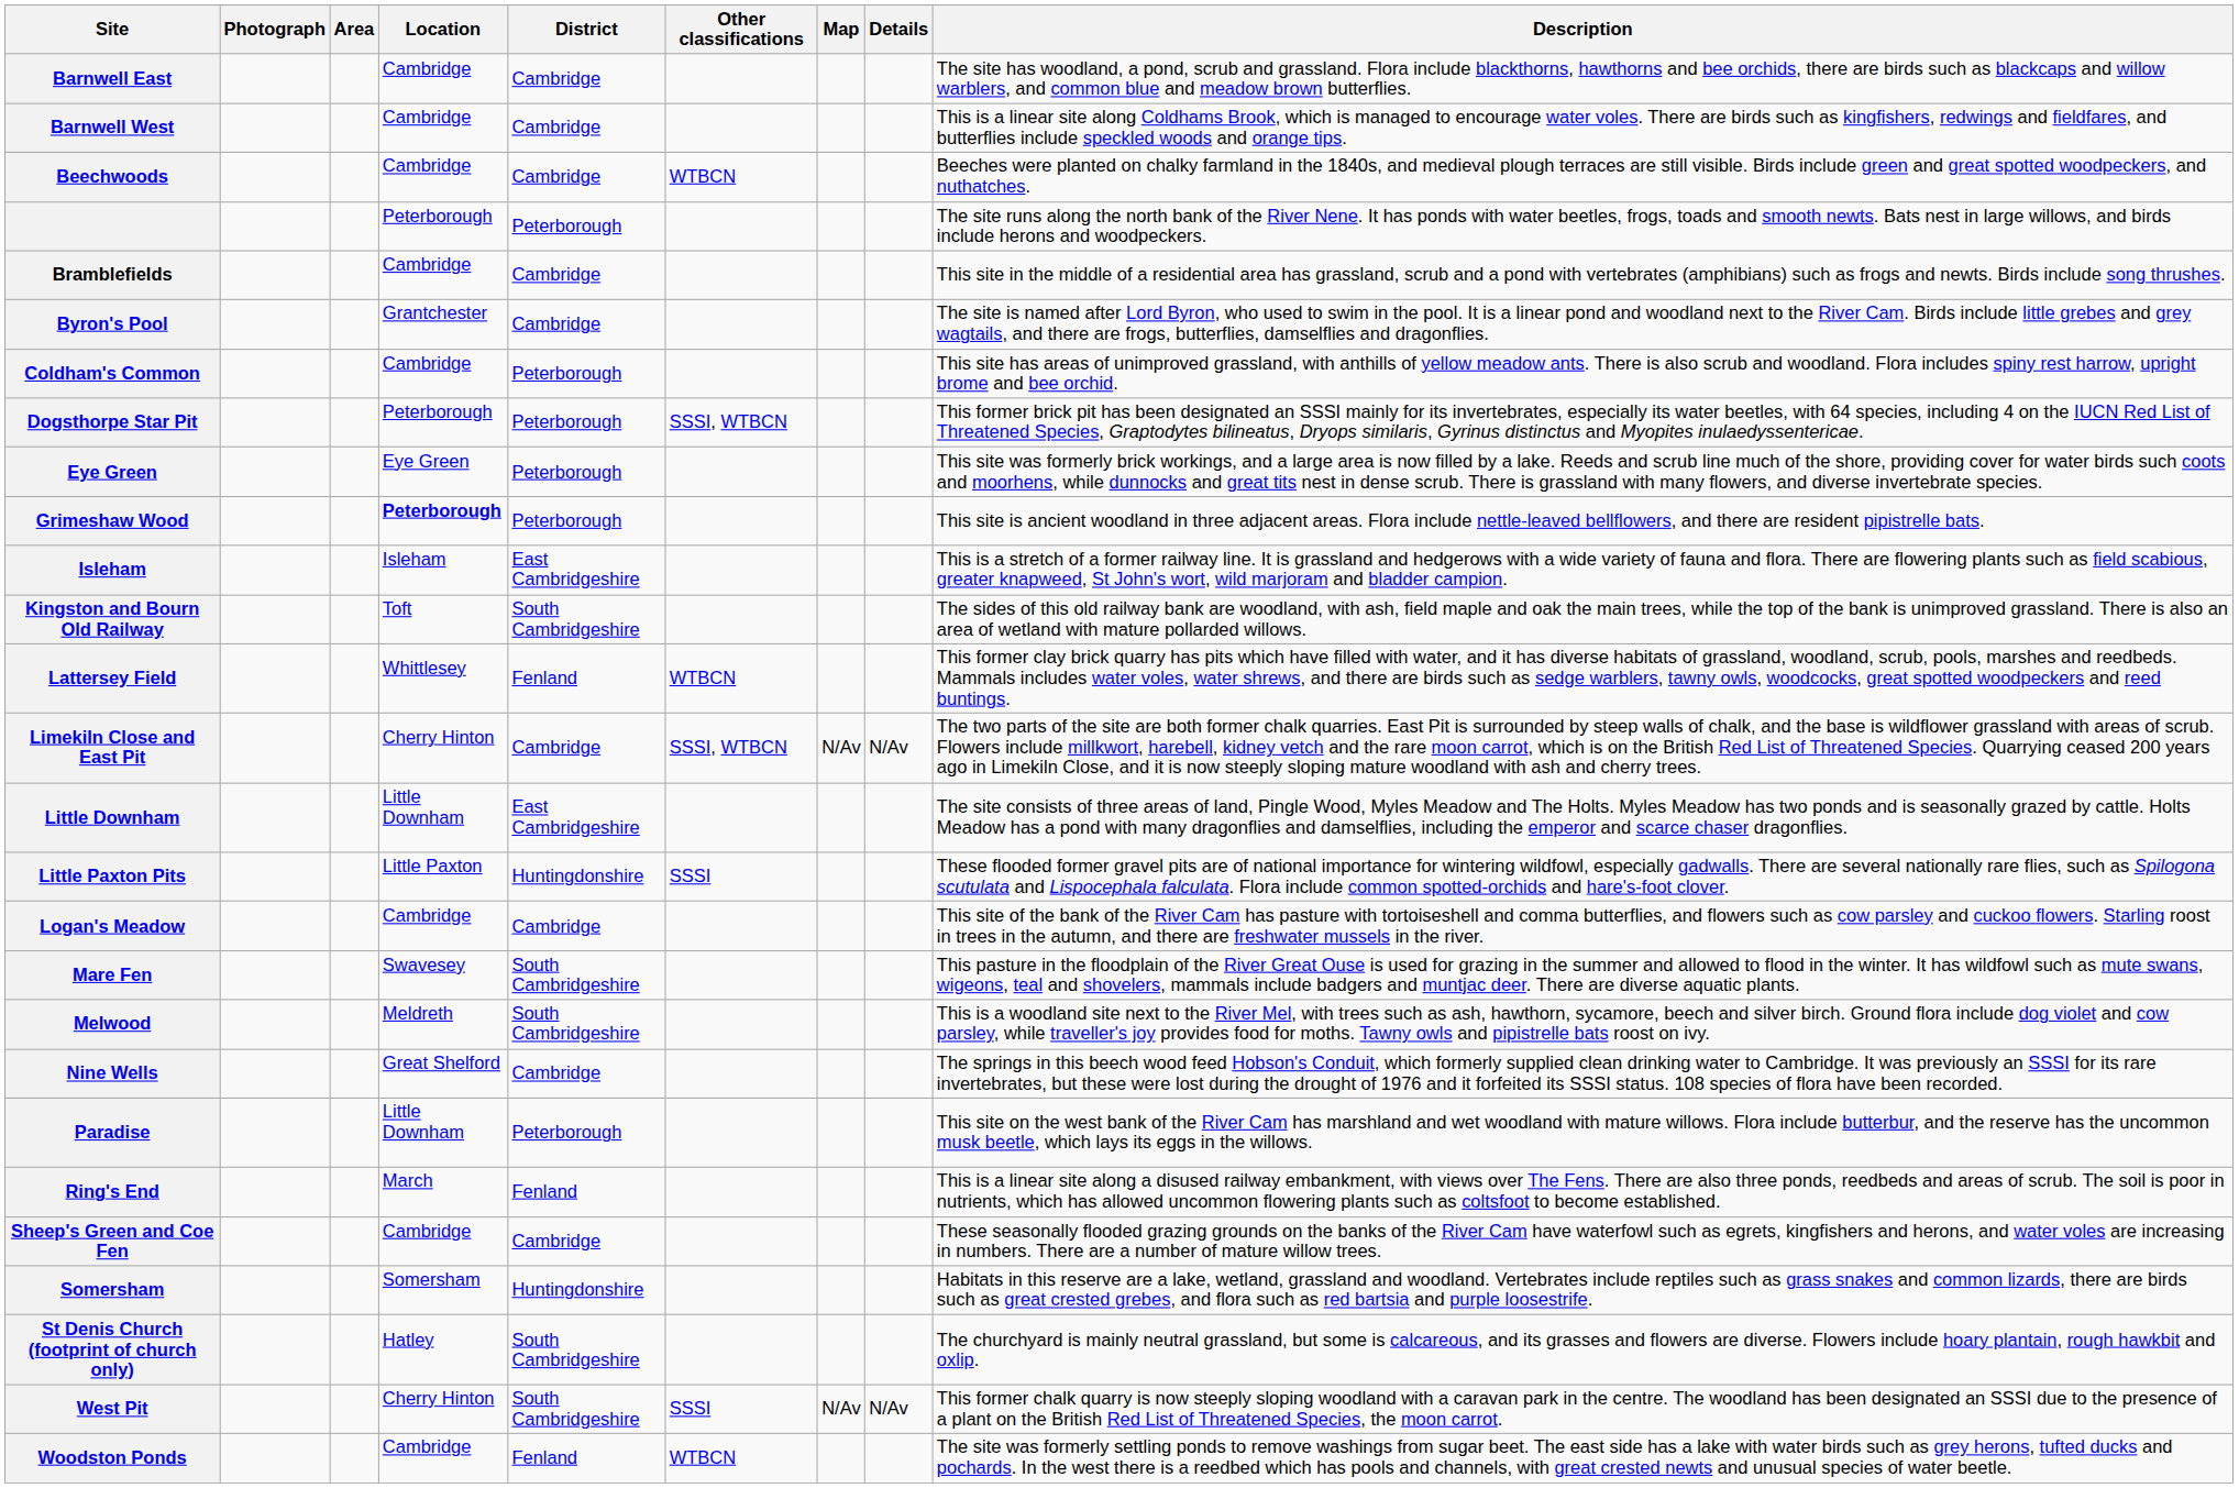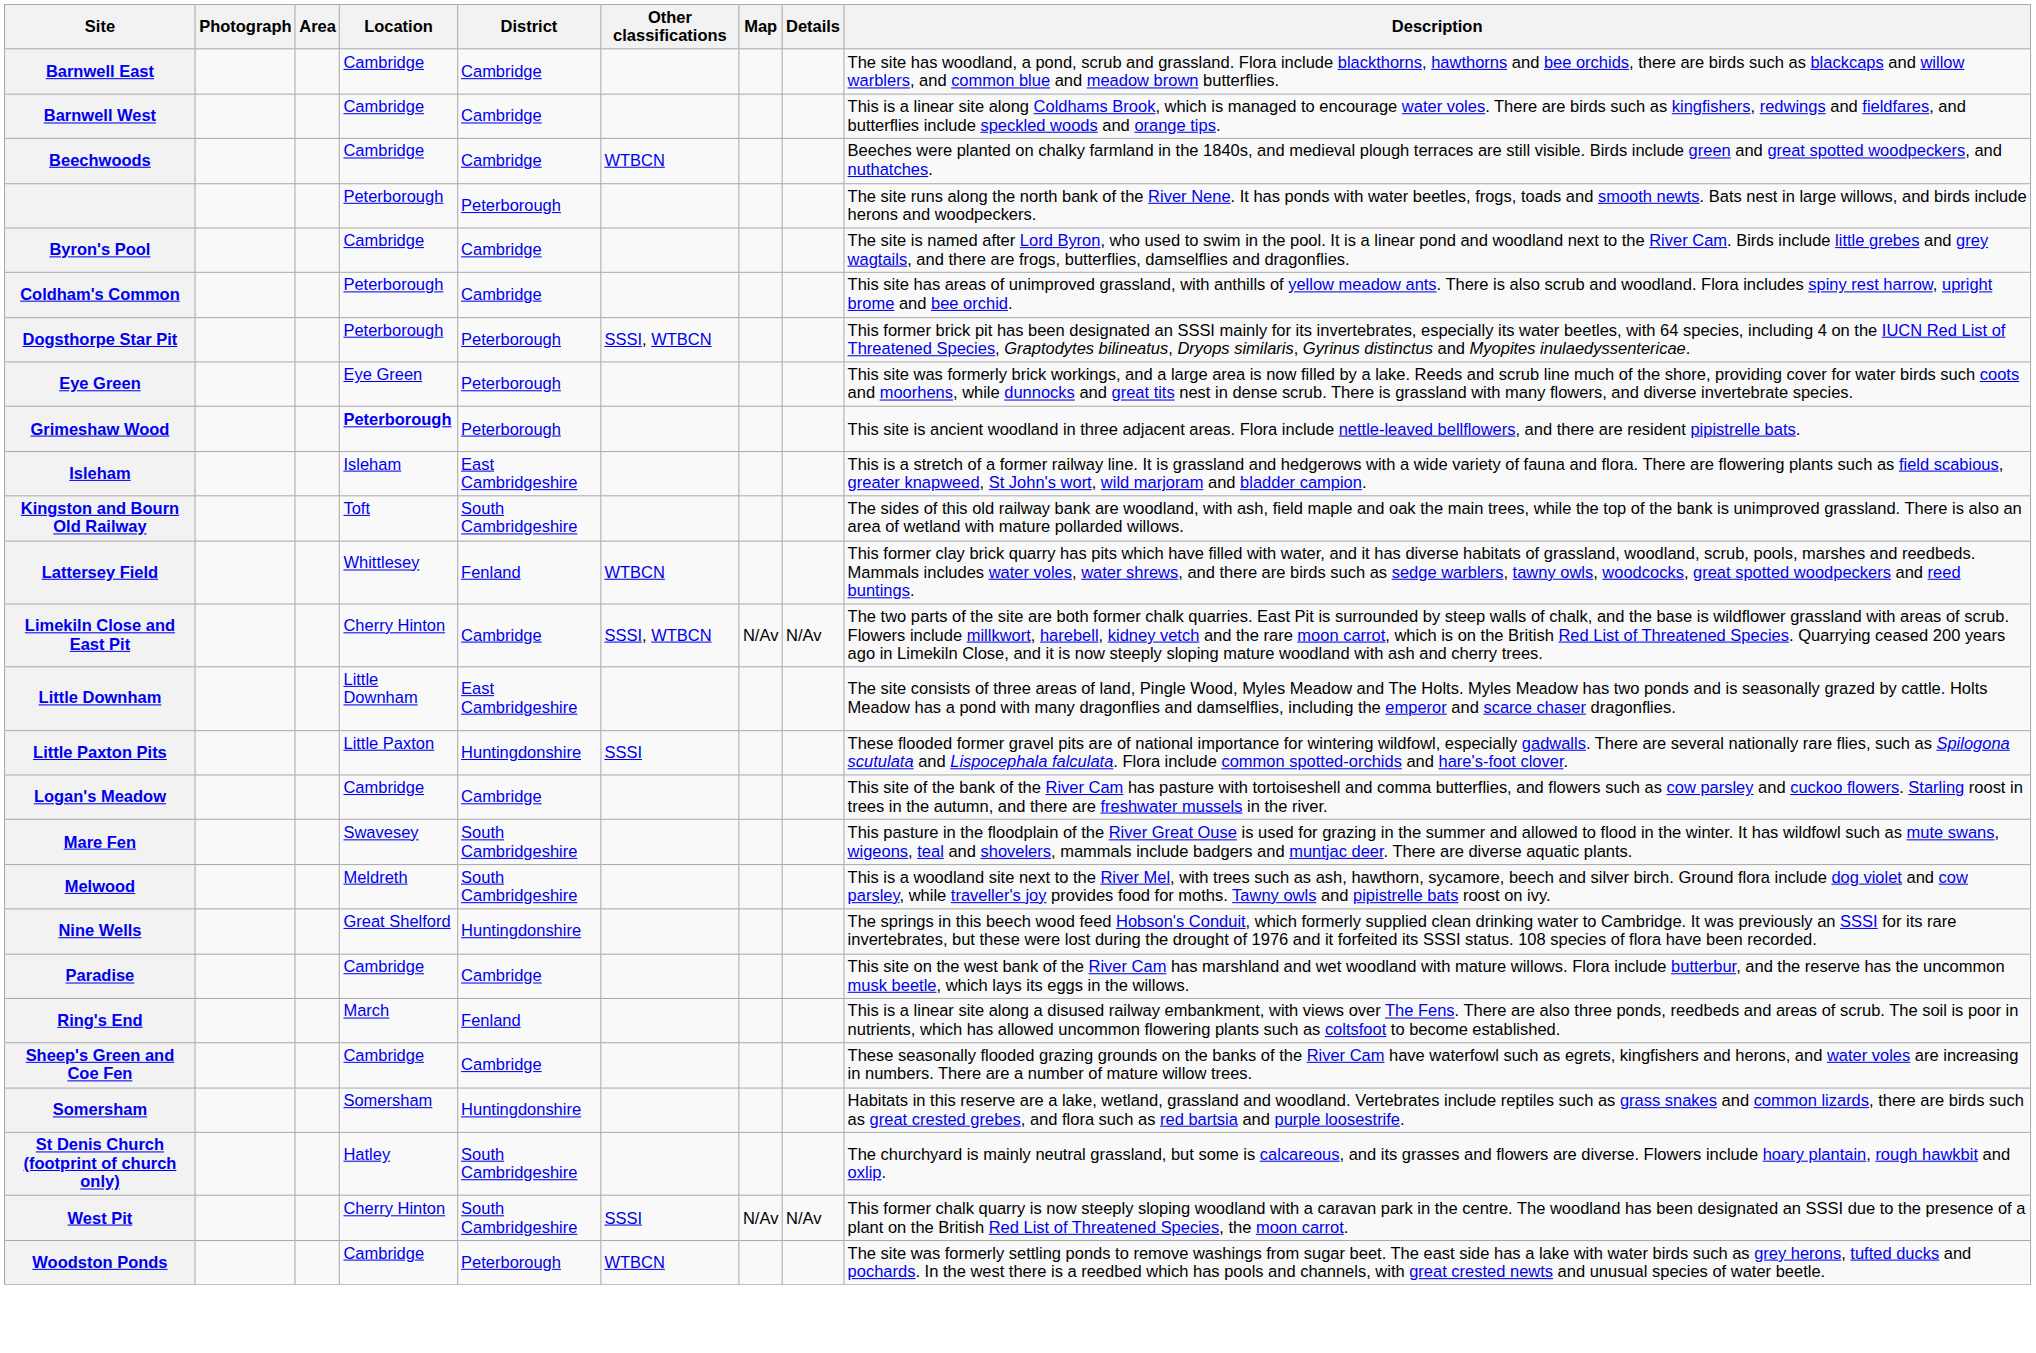 <table class="wikitable sortable plainrowheaders">
 <tr>
 <th scope="col">Site</th>
 <th scope="col" class="unsortable">Photograph</th>
 <th scope="col" data-sort-type="number">Area</th>
 <th scope="col">Location</th>
 <th scope="col">District</th>
 <th scope="col">Other classifications</th>
 <th scope="col" class="unsortable">Map</th>
 <th scope="col" class="unsortable">Details</th>
 <th scope="col" class="unsortable">Description</th>
 </tr>
 <tr>
 <th scope="row"><a href='#'>Barnwell East</a></th>
 <td></td>
 <td></td>
 <td><a href='#'>Cambridge</a><br> <br> </td>
 <td><a href='#'>Cambridge</a></td>
 <td></td>
 <td></td>
 <td></td>
 <td>The site has woodland, a pond, scrub and grassland. Flora include <a href='#'>blackthorns</a>, <a href='#'>hawthorns</a> and <a href='#'>bee orchids</a>, there are birds such as <a href='#'>blackcaps</a> and <a href='#'>willow warblers</a>, and <a href='#'>common blue</a> and <a href='#'>meadow brown</a> butterflies.</td>
 </tr>
 <tr>
 <th scope="row"><a href='#'>Barnwell West</a></th>
 <td></td>
 <td></td>
 <td><a href='#'>Cambridge</a><br> <br> </td>
 <td><a href='#'>Cambridge</a></td>
 <td></td>
 <td></td>
 <td> </td>
 <td>This is a linear site along <a href='#'>Coldhams Brook</a>, which is managed to encourage <a href='#'>water voles</a>. There are birds such as  <a href='#'>kingfishers</a>, <a href='#'>redwings</a> and <a href='#'>fieldfares</a>, and butterflies include <a href='#'>speckled woods</a> and <a href='#'>orange tips</a>.</td>
 </tr>
 <tr>
 <th scope="row"><a href='#'>Beechwoods</a></th>
 <td></td>
 <td></td>
 <td><a href='#'>Cambridge</a><br> <br> </td>
 <td><a href='#'>Cambridge</a></td>
 <td><a href='#'>WTBCN</a></td>
 <td></td>
 <td></td>
 <td>Beeches were planted on chalky farmland in the 1840s, and medieval plough terraces are still visible. Birds include <a href='#'>green</a> and <a href='#'>great spotted woodpeckers</a>, and <a href='#'>nuthatches</a>.</td>
 </tr>
 <tr>
 <th scope="row"></th>
 <td></td>
 <td></td>
 <td><a href='#'>Peterborough</a><br> <br> </td>
 <td><a href='#'>Peterborough</a></td>
 <td></td>
 <td></td>
 <td></td>
 <td>The site runs along the north bank of the <a href='#'>River Nene</a>. It has ponds with water beetles, frogs, toads and <a href='#'>smooth newts</a>. Bats nest in large willows, and birds include herons and woodpeckers.</td>
 </tr>
 <tr>
-<th scope="row">Bramblefields</th>
+<th scope="row"><a href='#'>Byron's Pool</a></th>
 <td></td>
 <td></td>
 <td><a href='#'>Cambridge</a><br> <br> </td>
-<td><a href='#'>Cambridge</a></td>
-<td></td>
-<td></td>
-<td> </td>
-<td>This site in the middle of a residential area has grassland, scrub and a pond with vertebrates (amphibians) such as frogs and newts. Birds include <a href='#'>song thrushes</a>.</td>
-</tr>
-<tr>
-<th scope="row"><a href='#'>Byron's Pool</a></th>
-<td></td>
-<td></td>
-<td><a href='#'>Grantchester</a><br> <br> </td>
 <td><a href='#'>Cambridge</a></td>
 <td></td>
 <td></td>
 <td> </td>
 <td>The site is named after <a href='#'>Lord Byron</a>, who used to swim in the pool. It is a linear pond and woodland next to the <a href='#'>River Cam</a>. Birds include <a href='#'>little grebes</a> and <a href='#'>grey wagtails</a>, and there are frogs, butterflies, damselflies and dragonflies.</td>
 </tr>
 <tr>
 <th scope="row"><a href='#'>Coldham's Common</a></th>
 <td></td>
 <td></td>
-<td><a href='#'>Cambridge</a><br> <br> </td>
-<td><a href='#'>Peterborough</a></td>
+<td><a href='#'>Peterborough</a><br> <br> </td>
+<td><a href='#'>Cambridge</a></td>
 <td></td>
 <td></td>
 <td> </td>
 <td>This site has areas of unimproved grassland, with anthills of <a href='#'>yellow meadow ants</a>. There is also scrub and woodland. Flora includes <a href='#'>spiny rest harrow</a>, <a href='#'>upright brome</a> and <a href='#'>bee orchid</a>.</td>
 </tr>
 <tr>
 <th scope="row"><a href='#'>Dogsthorpe Star Pit</a></th>
 <td></td>
 <td></td>
 <td><a href='#'>Peterborough</a><br> <br> </td>
 <td><a href='#'>Peterborough</a></td>
 <td><a href='#'>SSSI</a>, <a href='#'>WTBCN</a></td>
 <td></td>
 <td> </td>
 <td>This former brick pit has been designated an SSSI mainly for its invertebrates, especially its water beetles, with 64 species, including 4 on the <a href='#'>IUCN Red List of Threatened Species</a>, <em>Graptodytes bilineatus</em>, <em>Dryops similaris</em>, <em>Gyrinus distinctus</em> and <em>Myopites inulaedyssentericae</em>.</td>
 </tr>
 <tr>
 <th scope="row"><a href='#'>Eye Green</a></th>
 <td></td>
 <td></td>
 <td><a href='#'>Eye Green</a><br> <br> </td>
 <td><a href='#'>Peterborough</a></td>
 <td></td>
 <td></td>
 <td></td>
 <td>This site was formerly brick workings, and a large area is now filled by a lake. Reeds and scrub line much of the shore, providing cover for water birds such <a href='#'>coots</a> and <a href='#'>moorhens</a>, while <a href='#'>dunnocks</a> and <a href='#'>great tits</a> nest in dense scrub. There is grassland with many flowers, and diverse invertebrate species.</td>
 </tr>
 <tr>
 <th scope="row"><a href='#'>Grimeshaw Wood</a></th>
 <td></td>
 <td></td>
 <td><strong><a href='#'>Peterborough</a><br> <br> </strong></td>
 <td><a href='#'>Peterborough</a></td>
 <td></td>
 <td></td>
 <td></td>
 <td>This site is ancient woodland in three adjacent areas. Flora include <a href='#'>nettle-leaved bellflowers</a>, and there are resident <a href='#'>pipistrelle bats</a>.</td>
 </tr>
 <tr>
 <th scope="row"><a href='#'>Isleham</a></th>
 <td></td>
 <td></td>
 <td><a href='#'>Isleham</a><br> <br> </td>
 <td><a href='#'>East Cambridgeshire</a></td>
 <td></td>
 <td></td>
 <td></td>
 <td>This is a stretch of a former railway line. It is grassland and hedgerows with a wide variety of fauna and flora. There are flowering plants such as <a href='#'>field scabious</a>, <a href='#'>greater knapweed</a>, <a href='#'>St John's wort</a>, <a href='#'>wild marjoram</a> and <a href='#'>bladder campion</a>.</td>
 </tr>
 <tr>
 <th scope="row"><a href='#'>Kingston and Bourn Old Railway</a></th>
 <td></td>
 <td></td>
 <td><a href='#'>Toft</a><br> <br> </td>
 <td><a href='#'>South Cambridgeshire</a></td>
 <td></td>
 <td></td>
 <td></td>
 <td>The sides of this old railway bank are woodland, with ash, field maple and oak the main trees, while the top of the bank is unimproved grassland. There is also an area of wetland with mature pollarded willows.</td>
 </tr>
 <tr>
 <th scope="row"><a href='#'>Lattersey Field</a></th>
 <td></td>
 <td></td>
 <td><a href='#'>Whittlesey</a><br> <br> </td>
 <td><a href='#'>Fenland</a></td>
 <td><a href='#'>WTBCN</a></td>
 <td></td>
 <td></td>
 <td>This former clay brick quarry has pits which have filled with water, and it has diverse habitats of grassland, woodland, scrub, pools, marshes and reedbeds. Mammals includes <a href='#'>water voles</a>, <a href='#'>water shrews</a>, and there are birds such as <a href='#'>sedge warblers</a>, <a href='#'>tawny owls</a>, <a href='#'>woodcocks</a>, <a href='#'>great spotted woodpeckers</a> and <a href='#'>reed buntings</a>.</td>
 </tr>
 <tr>
 <th scope="row"><a href='#'>Limekiln Close and East Pit</a></th>
 <td></td>
 <td></td>
 <td><a href='#'>Cherry Hinton</a><br> <br> </td>
 <td><a href='#'>Cambridge</a></td>
 <td><a href='#'>SSSI</a>, <a href='#'>WTBCN</a></td>
 <td>N/Av</td>
 <td>N/Av</td>
 <td>The two parts of the site are both former chalk quarries. East Pit is surrounded by steep walls of chalk, and the base is wildflower grassland with areas of scrub. Flowers include <a href='#'>millkwort</a>, <a href='#'>harebell</a>, <a href='#'>kidney vetch</a> and the rare <a href='#'>moon carrot</a>, which is on the British <a href='#'>Red List of Threatened Species</a>. Quarrying ceased 200 years ago in Limekiln Close, and it is now steeply sloping mature woodland with ash and cherry trees.</td>
 </tr>
 <tr>
 <th scope="row"><a href='#'>Little Downham</a></th>
 <td></td>
 <td></td>
 <td><a href='#'>Little Downham</a><br> <br> </td>
 <td><a href='#'>East Cambridgeshire</a></td>
 <td></td>
 <td></td>
 <td></td>
 <td>The site consists of three areas of land, Pingle Wood, Myles Meadow and The Holts. Myles Meadow has two ponds and is seasonally grazed by cattle. Holts Meadow has a pond with many dragonflies and damselflies, including the <a href='#'>emperor</a> and <a href='#'>scarce chaser</a> dragonflies.</td>
 </tr>
 <tr>
 <th scope="row"><a href='#'>Little Paxton Pits</a></th>
 <td></td>
 <td></td>
 <td><a href='#'>Little Paxton</a><br> <br> </td>
 <td><a href='#'>Huntingdonshire</a></td>
 <td><a href='#'>SSSI</a></td>
 <td></td>
 <td> </td>
 <td>These flooded former gravel pits are of national importance for wintering wildfowl, especially <a href='#'>gadwalls</a>. There are several nationally rare flies, such as <em><a href='#'>Spilogona scutulata</a></em> and <em><a href='#'>Lispocephala falculata</a></em>. Flora include <a href='#'>common spotted-orchids</a> and <a href='#'>hare's-foot clover</a>.</td>
 </tr>
 <tr>
 <th scope="row"><a href='#'>Logan's Meadow</a></th>
 <td></td>
 <td></td>
 <td><a href='#'>Cambridge</a><br> <br> </td>
 <td><a href='#'>Cambridge</a></td>
 <td></td>
 <td></td>
 <td></td>
 <td>This site of the bank of the <a href='#'>River Cam</a> has pasture with tortoiseshell and comma butterflies, and flowers such as <a href='#'>cow parsley</a> and <a href='#'>cuckoo flowers</a>. <a href='#'>Starling</a> roost in trees in the autumn, and there are <a href='#'>freshwater mussels</a> in the river.</td>
 </tr>
 <tr>
 <th scope="row"><a href='#'>Mare Fen</a></th>
 <td></td>
 <td></td>
 <td><a href='#'>Swavesey</a><br> <br> </td>
 <td><a href='#'>South Cambridgeshire</a></td>
 <td></td>
 <td></td>
 <td></td>
 <td>This pasture in the floodplain of the <a href='#'>River Great Ouse</a> is used for grazing in the summer and allowed to flood in the winter. It has wildfowl such as <a href='#'>mute swans</a>, <a href='#'>wigeons</a>, <a href='#'>teal</a> and <a href='#'>shovelers</a>, mammals include badgers and <a href='#'>muntjac deer</a>. There are diverse aquatic plants.</td>
 </tr>
 <tr>
 <th scope="row"><a href='#'>Melwood</a></th>
 <td></td>
 <td></td>
 <td><a href='#'>Meldreth</a><br> <br> </td>
 <td><a href='#'>South Cambridgeshire</a></td>
 <td></td>
 <td></td>
 <td></td>
 <td>This is a woodland site next to the <a href='#'>River Mel</a>, with trees such as ash, hawthorn, sycamore, beech and silver birch. Ground flora include <a href='#'>dog violet</a> and <a href='#'>cow parsley</a>, while <a href='#'>traveller's joy</a> provides food for moths. <a href='#'>Tawny owls</a> and <a href='#'>pipistrelle bats</a> roost on ivy.</td>
 </tr>
 <tr>
 <th scope="row"><a href='#'>Nine Wells</a></th>
 <td></td>
 <td></td>
 <td><a href='#'>Great Shelford</a><br> <br> </td>
-<td><a href='#'>Cambridge</a></td>
+<td><a href='#'>Huntingdonshire</a></td>
 <td></td>
 <td></td>
 <td></td>
 <td>The springs in this beech wood feed <a href='#'>Hobson's Conduit</a>, which formerly supplied clean drinking water to Cambridge. It was previously an <a href='#'>SSSI</a> for its rare invertebrates, but these were lost during the drought of 1976 and it forfeited its SSSI status. 108 species of flora have been recorded.</td>
 </tr>
 <tr>
 <th scope="row"><a href='#'>Paradise</a></th>
 <td></td>
 <td></td>
-<td><a href='#'>Little Downham</a><br> <br> </td>
-<td><a href='#'>Peterborough</a></td>
+<td><a href='#'>Cambridge</a><br> <br> </td>
+<td><a href='#'>Cambridge</a></td>
 <td></td>
 <td></td>
 <td></td>
 <td>This site on the west bank of the <a href='#'>River Cam</a> has marshland and wet woodland with mature willows. Flora include <a href='#'>butterbur</a>, and the reserve has the uncommon <a href='#'>musk beetle</a>, which lays its eggs in the willows.</td>
 </tr>
 <tr>
 <th scope="row"><a href='#'>Ring's End</a></th>
 <td></td>
 <td></td>
 <td><a href='#'>March</a><br> <br> </td>
 <td><a href='#'>Fenland</a></td>
 <td></td>
 <td></td>
 <td></td>
 <td>This is a linear site along a disused railway embankment, with views over <a href='#'>The Fens</a>. There are also three ponds, reedbeds and areas of scrub. The soil is poor in nutrients, which has allowed uncommon flowering plants such as <a href='#'>coltsfoot</a> to become established.</td>
 </tr>
 <tr>
 <th scope="row"><a href='#'>Sheep's Green and Coe Fen</a></th>
 <td></td>
 <td></td>
 <td><a href='#'>Cambridge</a><br> <br> </td>
 <td><a href='#'>Cambridge</a></td>
 <td></td>
 <td></td>
 <td></td>
 <td>These seasonally flooded grazing grounds on the banks of the <a href='#'>River Cam</a> have waterfowl such as egrets, kingfishers and herons, and <a href='#'>water voles</a> are increasing in numbers. There are a number of mature willow trees.</td>
 </tr>
 <tr>
 <th scope="row"><a href='#'>Somersham</a></th>
 <td></td>
 <td></td>
 <td><a href='#'>Somersham</a><br> <br> </td>
 <td><a href='#'>Huntingdonshire</a></td>
 <td></td>
 <td></td>
 <td></td>
 <td>Habitats in this reserve are a lake, wetland, grassland and woodland. Vertebrates include reptiles such as <a href='#'>grass snakes</a> and <a href='#'>common lizards</a>, there are birds such as <a href='#'>great crested grebes</a>, and flora such as <a href='#'>red bartsia</a> and <a href='#'>purple loosestrife</a>.</td>
 </tr>
 <tr>
 <th scope="row"><a href='#'>St Denis Church (footprint of church only)</a></th>
 <td></td>
 <td></td>
 <td><a href='#'>Hatley</a><br> <br> </td>
 <td><a href='#'>South Cambridgeshire</a></td>
 <td></td>
 <td></td>
 <td></td>
 <td>The churchyard is mainly neutral grassland, but some is <a href='#'>calcareous</a>, and its grasses and flowers are diverse. Flowers include <a href='#'>hoary plantain</a>, <a href='#'>rough hawkbit</a> and <a href='#'>oxlip</a>.</td>
 </tr>
 <tr>
 <th scope="row"><a href='#'>West Pit</a></th>
 <td></td>
 <td></td>
 <td><a href='#'>Cherry Hinton</a><br> <br> </td>
 <td><a href='#'>South Cambridgeshire</a></td>
 <td><a href='#'>SSSI</a></td>
 <td>N/Av</td>
 <td>N/Av</td>
 <td>This former chalk quarry is now steeply sloping woodland with a caravan park in the centre. The woodland has been designated an SSSI due to the presence of a plant on the British <a href='#'>Red List of Threatened Species</a>, the <a href='#'>moon carrot</a>.</td>
 </tr>
 <tr>
 <th scope="row"><a href='#'>Woodston Ponds</a></th>
 <td></td>
 <td></td>
 <td><a href='#'>Cambridge</a><br> <br> </td>
-<td><a href='#'>Fenland</a></td>
+<td><a href='#'>Peterborough</a></td>
 <td><a href='#'>WTBCN</a></td>
 <td></td>
 <td></td>
 <td>The site was formerly settling ponds to remove washings from sugar beet. The east side has a lake with water birds such as <a href='#'>grey herons</a>, <a href='#'>tufted ducks</a> and <a href='#'>pochards</a>. In the west there is a reedbed which has pools and channels, with <a href='#'>great crested newts</a> and unusual species of water beetle.</td>
 </tr>
 </table>
